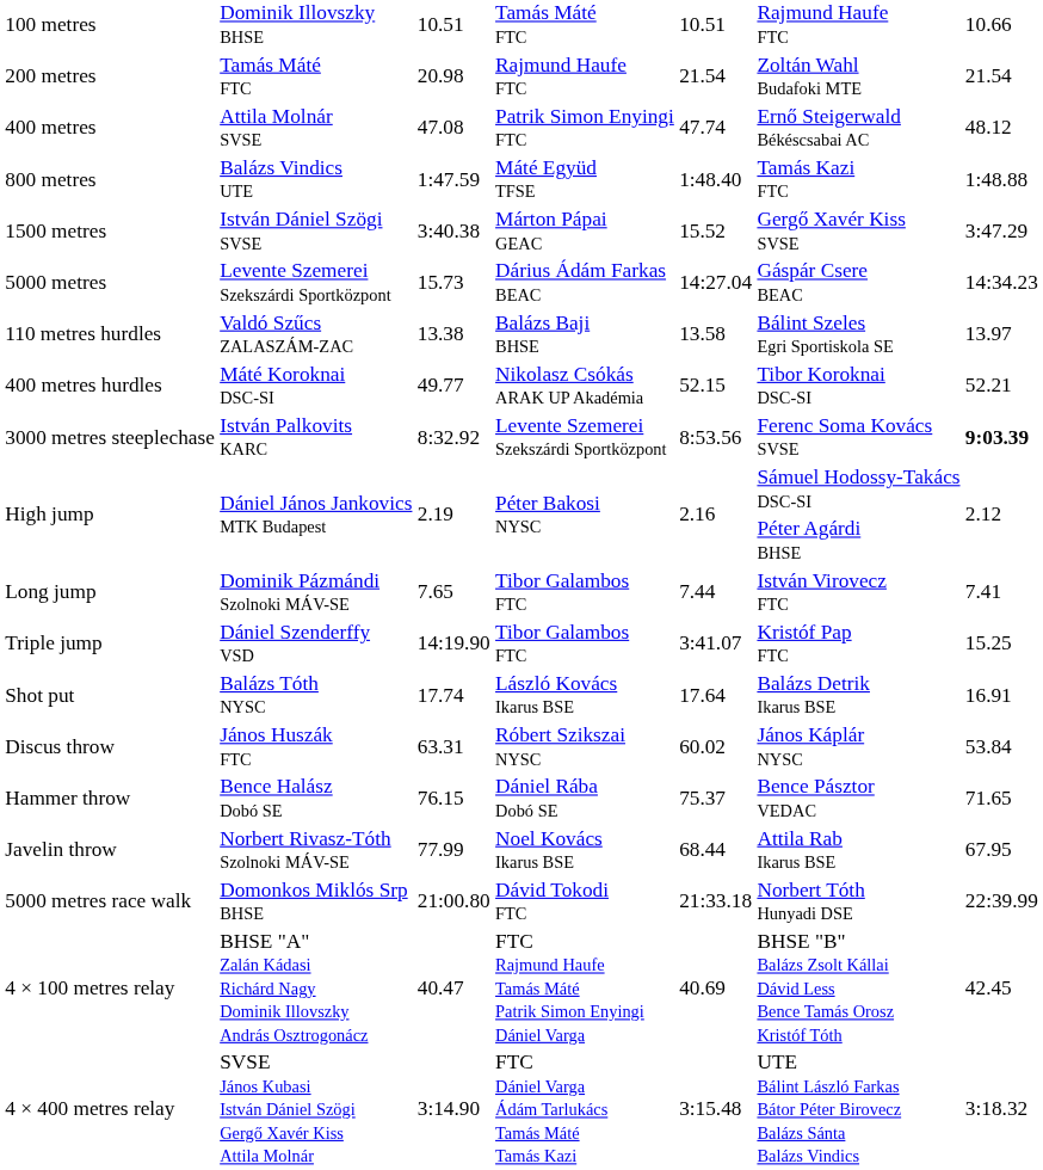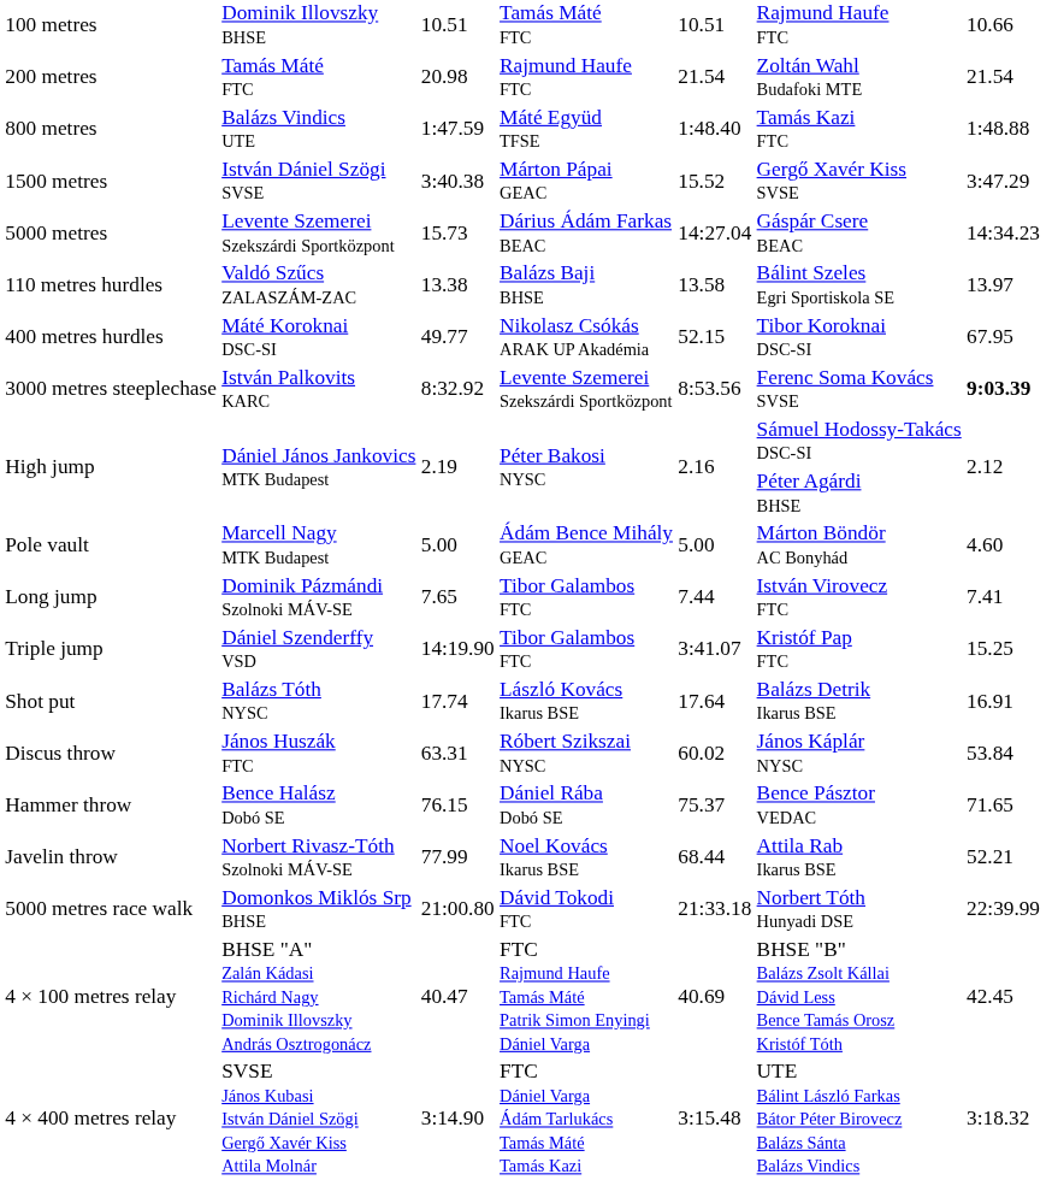 <table>
 <tr>
 <td>100 metres</td>
 <td><a href='#'>Dominik Illovszky</a><br><small>BHSE</small></td>
 <td>10.51 </td>
 <td><a href='#'>Tamás Máté</a><br><small>FTC</small></td>
 <td>10.51</td>
 <td><a href='#'>Rajmund Haufe</a><br><small>FTC</small></td>
 <td>10.66</td>
 </tr>
 <tr>
 <td>200 metres</td>
 <td><a href='#'>Tamás Máté</a><br><small>FTC</small></td>
 <td>20.98</td>
 <td><a href='#'>Rajmund Haufe</a><br><small>FTC</small></td>
 <td>21.54 </td>
 <td><a href='#'>Zoltán Wahl</a><br><small>Budafoki MTE</small></td>
 <td>21.54</td>
-</tr>
-<tr>
-<td>400 metres</td>
-<td><a href='#'>Attila Molnár</a><br><small>SVSE</small></td>
-<td>47.08 </td>
-<td><a href='#'>Patrik Simon Enyingi</a><br><small>FTC</small></td>
-<td>47.74</td>
-<td><a href='#'>Ernő Steigerwald</a><br><small>Békéscsabai AC</small></td>
-<td>48.12 </td>
 </tr>
 <tr>
 <td>800 metres</td>
 <td><a href='#'>Balázs Vindics</a><br><small>UTE</small></td>
 <td>1:47.59</td>
 <td><a href='#'>Máté Együd</a><br><small>TFSE</small></td>
 <td>1:48.40 </td>
 <td><a href='#'>Tamás Kazi</a><br><small>FTC</small></td>
 <td>1:48.88</td>
 </tr>
 <tr>
 <td>1500 metres</td>
 <td><a href='#'>István Dániel Szögi</a><br><small>SVSE</small></td>
 <td>3:40.38</td>
 <td><a href='#'>Márton Pápai</a><br><small>GEAC</small></td>
 <td>15.52</td>
 <td><a href='#'>Gergő Xavér Kiss</a><br><small>SVSE</small></td>
 <td>3:47.29</td>
 </tr>
 <tr>
 <td>5000 metres</td>
 <td><a href='#'>Levente Szemerei</a><br><small>Szekszárdi Sportközpont</small></td>
 <td>15.73 </td>
 <td><a href='#'>Dárius Ádám Farkas</a><br><small>BEAC</small></td>
 <td>14:27.04 </td>
 <td><a href='#'>Gáspár Csere</a><br><small>BEAC</small></td>
 <td>14:34.23 </td>
 </tr>
 <tr>
 <td>110 metres hurdles</td>
 <td><a href='#'>Valdó Szűcs</a><br><small>ZALASZÁM-ZAC</small></td>
 <td>13.38 </td>
 <td><a href='#'>Balázs Baji</a><br><small>BHSE</small></td>
 <td>13.58</td>
 <td><a href='#'>Bálint Szeles</a><br><small>Egri Sportiskola SE</small></td>
 <td>13.97</td>
 </tr>
 <tr>
 <td>400 metres hurdles</td>
 <td><a href='#'>Máté Koroknai</a><br><small>DSC-SI</small></td>
 <td>49.77</td>
 <td><a href='#'>Nikolasz Csókás</a><br><small>ARAK UP Akadémia</small></td>
 <td>52.15</td>
 <td><a href='#'>Tibor Koroknai</a><br><small>DSC-SI</small></td>
-<td>52.21</td>
+<td>67.95</td>
 </tr>
 <tr>
 <td>3000 metres steeplechase</td>
 <td><a href='#'>István Palkovits</a><br><small>KARC</small></td>
 <td>8:32.92</td>
 <td><a href='#'>Levente Szemerei</a><br><small>Szekszárdi Sportközpont</small></td>
 <td>8:53.56</td>
 <td><a href='#'>Ferenc Soma Kovács</a><br><small>SVSE</small></td>
 <td><strong>9:03.39 </strong></td>
 </tr>
 <tr>
 <td rowspan=2>High jump</td>
 <td rowspan=2><a href='#'>Dániel János Jankovics</a><br><small>MTK Budapest</small></td>
 <td rowspan=2>2.19</td>
 <td rowspan=2><a href='#'>Péter Bakosi</a><br><small>NYSC</small></td>
 <td rowspan=2>2.16</td>
 <td><a href='#'>Sámuel Hodossy-Takács</a><br><small>DSC-SI</small></td>
 <td rowspan=2>2.12</td>
 </tr>
 <tr>
 <td><a href='#'>Péter Agárdi</a><br><small>BHSE</small></td>
+</tr>
+<tr>
+<td>Pole vault</td>
+<td><a href='#'>Marcell Nagy</a><br><small>MTK Budapest</small></td>
+<td>5.00</td>
+<td><a href='#'>Ádám Bence Mihály</a><br><small>GEAC</small></td>
+<td>5.00</td>
+<td><a href='#'>Márton Böndör</a><br><small>AC Bonyhád</small></td>
+<td>4.60</td>
 </tr>
 <tr>
 <td>Long jump</td>
 <td><a href='#'>Dominik Pázmándi</a><br><small>Szolnoki MÁV-SE</small></td>
 <td>7.65</td>
 <td><a href='#'>Tibor Galambos</a><br><small>FTC</small></td>
 <td>7.44</td>
 <td><a href='#'>István Virovecz</a><br><small>FTC</small></td>
 <td>7.41</td>
 </tr>
 <tr>
 <td>Triple jump</td>
 <td><a href='#'>Dániel Szenderffy</a><br><small>VSD</small></td>
 <td>14:19.90</td>
 <td><a href='#'>Tibor Galambos</a><br><small>FTC</small></td>
 <td>3:41.07 </td>
 <td><a href='#'>Kristóf Pap</a><br><small>FTC</small></td>
 <td>15.25</td>
 </tr>
 <tr>
 <td>Shot put</td>
 <td><a href='#'>Balázs Tóth</a><br><small>NYSC</small></td>
 <td>17.74</td>
 <td><a href='#'>László Kovács</a><br><small>Ikarus BSE</small></td>
 <td>17.64</td>
 <td><a href='#'>Balázs Detrik</a><br><small>Ikarus BSE</small></td>
 <td>16.91</td>
 </tr>
 <tr>
 <td>Discus throw</td>
 <td><a href='#'>János Huszák</a><br><small>FTC</small></td>
 <td>63.31</td>
 <td><a href='#'>Róbert Szikszai</a><br><small>NYSC</small></td>
 <td>60.02</td>
 <td><a href='#'>János Káplár</a><br><small>NYSC</small></td>
 <td>53.84</td>
 </tr>
 <tr>
 <td>Hammer throw</td>
 <td><a href='#'>Bence Halász</a><br><small>Dobó SE</small></td>
 <td>76.15</td>
 <td><a href='#'>Dániel Rába</a><br><small>Dobó SE</small></td>
 <td>75.37 </td>
 <td><a href='#'>Bence Pásztor</a><br><small>VEDAC</small></td>
 <td>71.65</td>
 </tr>
 <tr>
 <td>Javelin throw</td>
 <td><a href='#'>Norbert Rivasz-Tóth</a><br><small>Szolnoki MÁV-SE</small></td>
 <td>77.99</td>
 <td><a href='#'>Noel Kovács</a><br><small>Ikarus BSE</small></td>
 <td>68.44</td>
 <td><a href='#'>Attila Rab</a><br><small>Ikarus BSE</small></td>
-<td>67.95</td>
+<td>52.21</td>
 </tr>
 <tr>
 <td>5000 metres race walk</td>
 <td><a href='#'>Domonkos Miklós Srp</a><br><small>BHSE</small></td>
 <td>21:00.80</td>
 <td><a href='#'>Dávid Tokodi</a><br><small>FTC</small></td>
 <td>21:33.18</td>
 <td><a href='#'>Norbert Tóth</a><br><small>Hunyadi DSE</small></td>
 <td>22:39.99</td>
 </tr>
 <tr>
 <td>4 × 100 metres relay</td>
 <td>BHSE "A"<br><small><a href='#'>Zalán Kádasi</a><br><a href='#'>Richárd Nagy</a><br><a href='#'>Dominik Illovszky</a><br><a href='#'>András Osztrogonácz</a></small></td>
 <td>40.47</td>
 <td>FTC<br><small><a href='#'>Rajmund Haufe</a><br><a href='#'>Tamás Máté</a><br><a href='#'>Patrik Simon Enyingi</a><br><a href='#'>Dániel Varga</a></small></td>
 <td>40.69</td>
 <td>BHSE "B"<br><small><a href='#'>Balázs Zsolt Kállai</a><br><a href='#'>Dávid Less</a><br><a href='#'>Bence Tamás Orosz</a><br><a href='#'>Kristóf Tóth</a></small></td>
 <td>42.45</td>
 </tr>
 <tr>
 <td>4 × 400 metres relay</td>
 <td>SVSE<br><small><a href='#'>János Kubasi</a><br><a href='#'>István Dániel Szögi</a><br><a href='#'>Gergő Xavér Kiss</a><br><a href='#'>Attila Molnár</a></small></td>
 <td>3:14.90</td>
 <td>FTC<br><small><a href='#'>Dániel Varga</a><br><a href='#'>Ádám Tarlukács</a><br><a href='#'>Tamás Máté</a><br><a href='#'>Tamás Kazi</a></small></td>
 <td>3:15.48</td>
 <td>UTE<br><small><a href='#'>Bálint László Farkas</a><br><a href='#'>Bátor Péter Birovecz</a><br><a href='#'>Balázs Sánta</a><br><a href='#'>Balázs Vindics</a></small></td>
 <td>3:18.32</td>
 </tr>
 </table>
